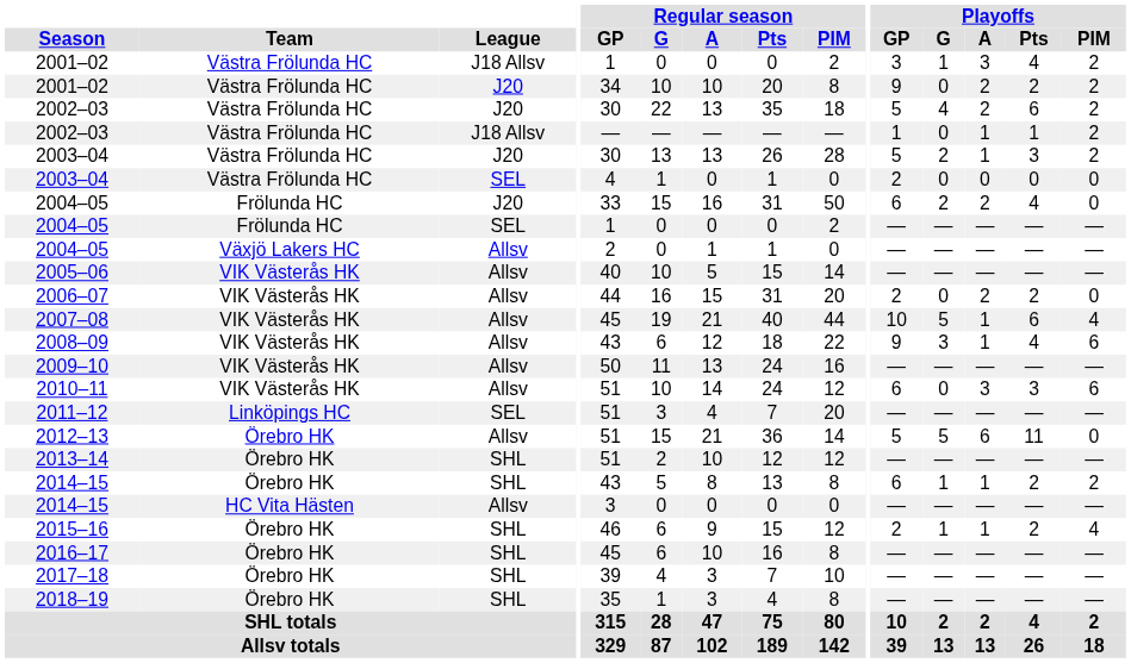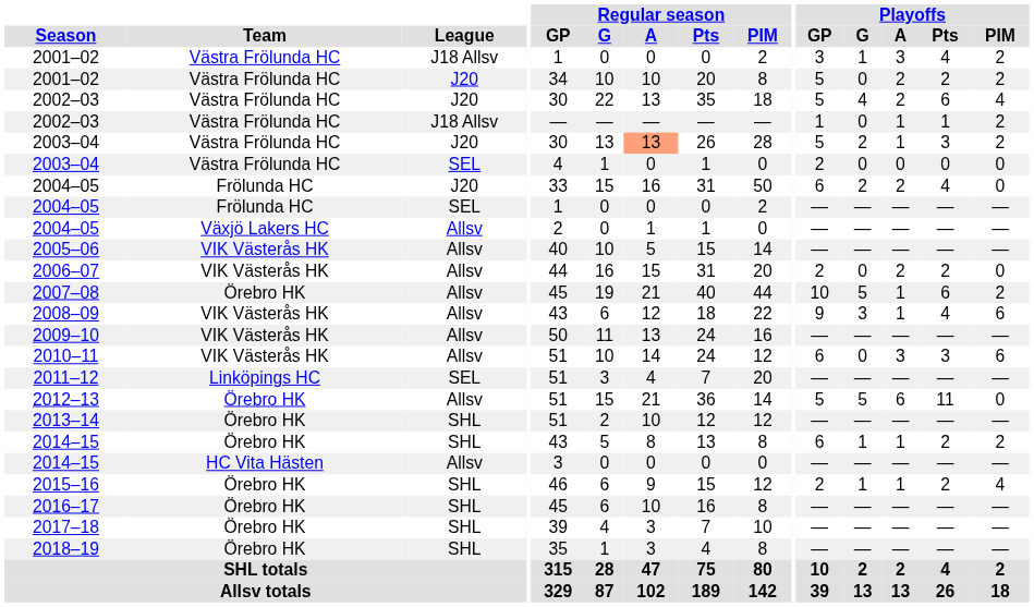 <table border="0" cellpadding="1" cellspacing="0" style="text-align:center; width:60em">
 <tr bgcolor="#e0e0e0">
 <th colspan="3" bgcolor="#ffffff"></th>
 <th rowspan="99" bgcolor="#ffffff"></th>
 <th colspan="5"><a href='#'>Regular season</a></th>
 <th rowspan="99" bgcolor="#ffffff"></th>
 <th colspan="5"><a href='#'>Playoffs</a></th>
 </tr>
 <tr bgcolor="#e0e0e0">
 <th><a href='#'>Season</a></th>
 <th>Team</th>
 <th>League</th>
 <th>GP</th>
 <th><a href='#'>G</a></th>
 <th><a href='#'>A</a></th>
 <th><a href='#'>Pts</a></th>
 <th><a href='#'>PIM</a></th>
 <th>GP</th>
 <th>G</th>
 <th>A</th>
 <th>Pts</th>
 <th>PIM</th>
 </tr>
 <tr>
 <td>2001–02</td>
 <td><a href='#'>Västra Frölunda HC</a></td>
 <td>J18 Allsv</td>
 <td>1</td>
 <td>0</td>
 <td>0</td>
 <td>0</td>
 <td>2</td>
 <td>3</td>
 <td>1</td>
 <td>3</td>
 <td>4</td>
 <td>2</td>
 </tr>
 <tr bgcolor="#f0f0f0">
 <td>2001–02</td>
 <td>Västra Frölunda HC</td>
 <td><a href='#'>J20</a></td>
 <td>34</td>
 <td>10</td>
 <td>10</td>
 <td>20</td>
 <td>8</td>
-<td>9</td>
+<td>5</td>
 <td>0</td>
 <td>2</td>
 <td>2</td>
 <td>2</td>
 </tr>
 <tr>
 <td>2002–03</td>
 <td>Västra Frölunda HC</td>
 <td>J20</td>
 <td>30</td>
 <td>22</td>
 <td>13</td>
 <td>35</td>
 <td>18</td>
 <td>5</td>
 <td>4</td>
 <td>2</td>
 <td>6</td>
-<td>2</td>
+<td>4</td>
 </tr>
 <tr bgcolor="#f0f0f0">
 <td>2002–03</td>
 <td>Västra Frölunda HC</td>
 <td>J18 Allsv</td>
 <td>—</td>
 <td>—</td>
 <td>—</td>
 <td>—</td>
 <td>—</td>
 <td>1</td>
 <td>0</td>
 <td>1</td>
 <td>1</td>
 <td>2</td>
 </tr>
 <tr>
 <td>2003–04</td>
 <td>Västra Frölunda HC</td>
 <td>J20</td>
 <td>30</td>
 <td>13</td>
-<td>13</td>
+<td style="background: lightsalmon;">13</td>
 <td>26</td>
 <td>28</td>
 <td>5</td>
 <td>2</td>
 <td>1</td>
 <td>3</td>
 <td>2</td>
 </tr>
 <tr bgcolor="#f0f0f0">
 <td><a href='#'>2003–04</a></td>
 <td>Västra Frölunda HC</td>
 <td><a href='#'>SEL</a></td>
 <td>4</td>
 <td>1</td>
 <td>0</td>
 <td>1</td>
 <td>0</td>
 <td>2</td>
 <td>0</td>
 <td>0</td>
 <td>0</td>
 <td>0</td>
 </tr>
 <tr>
 <td>2004–05</td>
 <td>Frölunda HC</td>
 <td>J20</td>
 <td>33</td>
 <td>15</td>
 <td>16</td>
 <td>31</td>
 <td>50</td>
 <td>6</td>
 <td>2</td>
 <td>2</td>
 <td>4</td>
 <td>0</td>
 </tr>
 <tr bgcolor="#f0f0f0">
 <td><a href='#'>2004–05</a></td>
 <td>Frölunda HC</td>
 <td>SEL</td>
 <td>1</td>
 <td>0</td>
 <td>0</td>
 <td>0</td>
 <td>2</td>
 <td>—</td>
 <td>—</td>
 <td>—</td>
 <td>—</td>
 <td>—</td>
 </tr>
 <tr>
 <td><a href='#'>2004–05</a></td>
 <td><a href='#'>Växjö Lakers HC</a></td>
 <td><a href='#'>Allsv</a></td>
 <td>2</td>
 <td>0</td>
 <td>1</td>
 <td>1</td>
 <td>0</td>
 <td>—</td>
 <td>—</td>
 <td>—</td>
 <td>—</td>
 <td>—</td>
 </tr>
 <tr bgcolor="#f0f0f0">
 <td><a href='#'>2005–06</a></td>
 <td><a href='#'>VIK Västerås HK</a></td>
 <td>Allsv</td>
 <td>40</td>
 <td>10</td>
 <td>5</td>
 <td>15</td>
 <td>14</td>
 <td>—</td>
 <td>—</td>
 <td>—</td>
 <td>—</td>
 <td>—</td>
 </tr>
 <tr>
 <td><a href='#'>2006–07</a></td>
 <td>VIK Västerås HK</td>
 <td>Allsv</td>
 <td>44</td>
 <td>16</td>
 <td>15</td>
 <td>31</td>
 <td>20</td>
 <td>2</td>
 <td>0</td>
 <td>2</td>
 <td>2</td>
 <td>0</td>
 </tr>
 <tr bgcolor="#f0f0f0">
 <td><a href='#'>2007–08</a></td>
-<td>VIK Västerås HK</td>
+<td>Örebro HK</td>
 <td>Allsv</td>
 <td>45</td>
 <td>19</td>
 <td>21</td>
 <td>40</td>
 <td>44</td>
 <td>10</td>
 <td>5</td>
 <td>1</td>
 <td>6</td>
-<td>4</td>
+<td>2</td>
 </tr>
 <tr>
 <td><a href='#'>2008–09</a></td>
 <td>VIK Västerås HK</td>
 <td>Allsv</td>
 <td>43</td>
 <td>6</td>
 <td>12</td>
 <td>18</td>
 <td>22</td>
 <td>9</td>
 <td>3</td>
 <td>1</td>
 <td>4</td>
 <td>6</td>
 </tr>
 <tr bgcolor="#f0f0f0">
 <td><a href='#'>2009–10</a></td>
 <td>VIK Västerås HK</td>
 <td>Allsv</td>
 <td>50</td>
 <td>11</td>
 <td>13</td>
 <td>24</td>
 <td>16</td>
 <td>—</td>
 <td>—</td>
 <td>—</td>
 <td>—</td>
 <td>—</td>
 </tr>
 <tr>
 <td><a href='#'>2010–11</a></td>
 <td>VIK Västerås HK</td>
 <td>Allsv</td>
 <td>51</td>
 <td>10</td>
 <td>14</td>
 <td>24</td>
 <td>12</td>
 <td>6</td>
 <td>0</td>
 <td>3</td>
 <td>3</td>
 <td>6</td>
 </tr>
 <tr bgcolor="#f0f0f0">
 <td><a href='#'>2011–12</a></td>
 <td><a href='#'>Linköpings HC</a></td>
 <td>SEL</td>
 <td>51</td>
 <td>3</td>
 <td>4</td>
 <td>7</td>
 <td>20</td>
 <td>—</td>
 <td>—</td>
 <td>—</td>
 <td>—</td>
 <td>—</td>
 </tr>
 <tr>
 <td><a href='#'>2012–13</a></td>
 <td><a href='#'>Örebro HK</a></td>
 <td>Allsv</td>
 <td>51</td>
 <td>15</td>
 <td>21</td>
 <td>36</td>
 <td>14</td>
 <td>5</td>
 <td>5</td>
 <td>6</td>
 <td>11</td>
 <td>0</td>
 </tr>
 <tr bgcolor="#f0f0f0">
 <td><a href='#'>2013–14</a></td>
 <td>Örebro HK</td>
 <td>SHL</td>
 <td>51</td>
 <td>2</td>
 <td>10</td>
 <td>12</td>
 <td>12</td>
 <td>—</td>
 <td>—</td>
 <td>—</td>
 <td>—</td>
 <td>—</td>
 </tr>
 <tr>
 <td><a href='#'>2014–15</a></td>
 <td>Örebro HK</td>
 <td>SHL</td>
 <td>43</td>
 <td>5</td>
 <td>8</td>
 <td>13</td>
 <td>8</td>
 <td>6</td>
 <td>1</td>
 <td>1</td>
 <td>2</td>
 <td>2</td>
 </tr>
 <tr bgcolor="#f0f0f0">
 <td><a href='#'>2014–15</a></td>
 <td><a href='#'>HC Vita Hästen</a></td>
 <td>Allsv</td>
 <td>3</td>
 <td>0</td>
 <td>0</td>
 <td>0</td>
 <td>0</td>
 <td>—</td>
 <td>—</td>
 <td>—</td>
 <td>—</td>
 <td>—</td>
 </tr>
 <tr>
 <td><a href='#'>2015–16</a></td>
 <td>Örebro HK</td>
 <td>SHL</td>
 <td>46</td>
 <td>6</td>
 <td>9</td>
 <td>15</td>
 <td>12</td>
 <td>2</td>
 <td>1</td>
 <td>1</td>
 <td>2</td>
 <td>4</td>
 </tr>
 <tr bgcolor="#f0f0f0">
 <td><a href='#'>2016–17</a></td>
 <td>Örebro HK</td>
 <td>SHL</td>
 <td>45</td>
 <td>6</td>
 <td>10</td>
 <td>16</td>
 <td>8</td>
 <td>—</td>
 <td>—</td>
 <td>—</td>
 <td>—</td>
 <td>—</td>
 </tr>
 <tr>
 <td><a href='#'>2017–18</a></td>
 <td>Örebro HK</td>
 <td>SHL</td>
 <td>39</td>
 <td>4</td>
 <td>3</td>
 <td>7</td>
 <td>10</td>
 <td>—</td>
 <td>—</td>
 <td>—</td>
 <td>—</td>
 <td>—</td>
 </tr>
 <tr bgcolor="#f0f0f0">
 <td><a href='#'>2018–19</a></td>
 <td>Örebro HK</td>
 <td>SHL</td>
 <td>35</td>
 <td>1</td>
 <td>3</td>
 <td>4</td>
 <td>8</td>
 <td>—</td>
 <td>—</td>
 <td>—</td>
 <td>—</td>
 <td>—</td>
 </tr>
 <tr bgcolor="#e0e0e0">
 <th colspan="3">SHL totals</th>
 <th>315</th>
 <th>28</th>
 <th>47</th>
 <th>75</th>
 <th>80</th>
 <th>10</th>
 <th>2</th>
 <th>2</th>
 <th>4</th>
 <th>2</th>
 </tr>
 <tr bgcolor="#e0e0e0">
 <th colspan="3">Allsv totals</th>
 <th>329</th>
 <th>87</th>
 <th>102</th>
 <th>189</th>
 <th>142</th>
 <th>39</th>
 <th>13</th>
 <th>13</th>
 <th>26</th>
 <th>18</th>
 </tr>
 </table>
